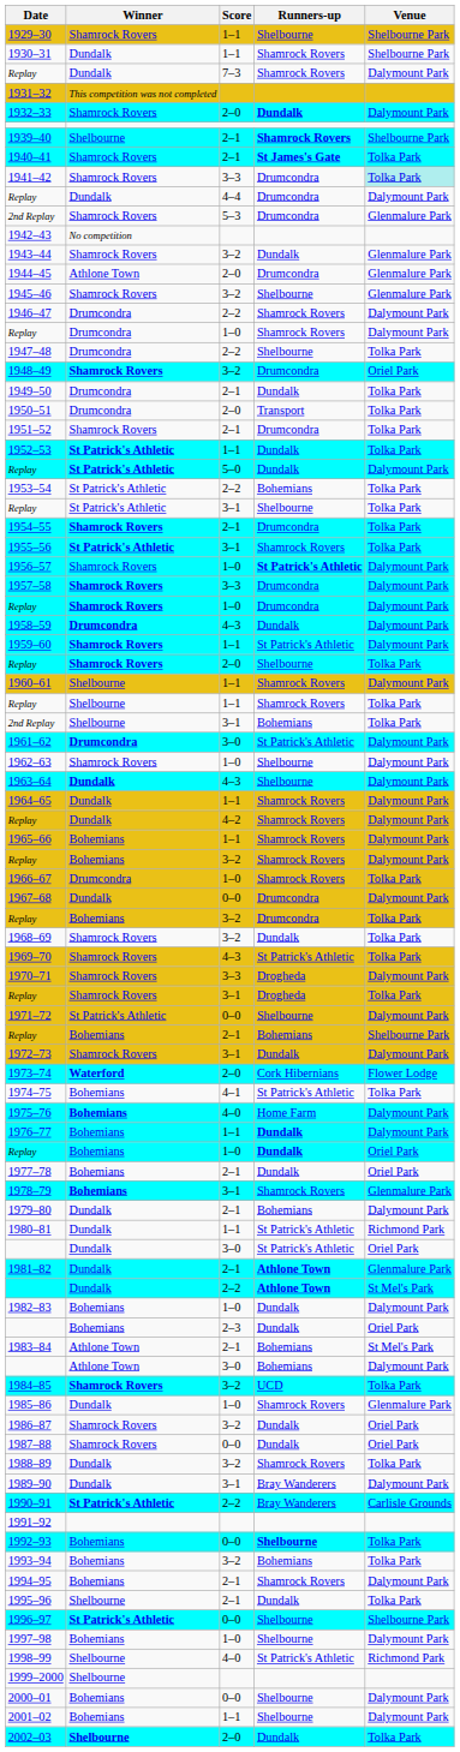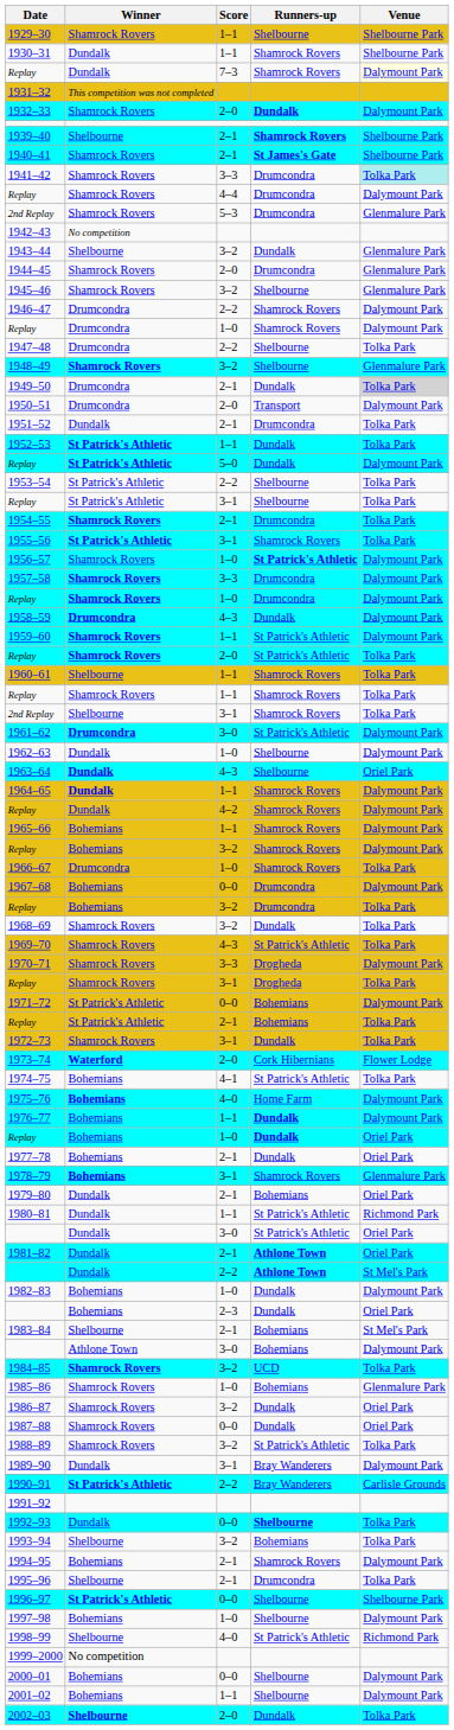 <table class="wikitable collapsible">
 <tr>
 <th>Date</th>
 <th>Winner</th>
 <th>Score</th>
 <th>Runners-up</th>
 <th>Venue</th>
 </tr>
 <tr bgcolor=#EAC117>
 <td><a href='#'>1929–30</a></td>
 <td><a href='#'>Shamrock Rovers</a></td>
 <td>1–1 </td>
 <td><a href='#'>Shelbourne</a></td>
 <td><a href='#'>Shelbourne Park</a></td>
 </tr>
 <tr>
 <td><a href='#'>1930–31</a></td>
 <td><a href='#'>Dundalk</a></td>
 <td>1–1 </td>
 <td><a href='#'>Shamrock Rovers</a></td>
 <td><a href='#'>Shelbourne Park</a></td>
 </tr>
 <tr>
 <td><small><em>Replay</em></small></td>
 <td><a href='#'>Dundalk</a></td>
 <td>7–3</td>
 <td><a href='#'>Shamrock Rovers</a></td>
-<td><a href='#'>Dalymount Park</a></td>
+<td style="background: lightyellow;"><a href='#'>Dalymount Park</a></td>
 </tr>
 <tr bgcolor=#EAC117>
 <td><a href='#'>1931–32</a></td>
 <td><small><em>This competition was not completed</em></small></td>
 <td></td>
 <td></td>
 <td></td>
 </tr>
 <tr bgcolor=#00FFFF>
 <td><a href='#'>1932–33</a></td>
 <td><a href='#'>Shamrock Rovers</a></td>
 <td>2–0 </td>
 <td><strong><a href='#'>Dundalk</a></strong></td>
 <td><a href='#'>Dalymount Park</a></td>
 </tr>
 <tr>
 <td></td>
 </tr>
 <tr bgcolor=#00FFFF>
 <td><a href='#'>1939–40</a></td>
 <td><a href='#'>Shelbourne</a></td>
 <td>2–1</td>
 <td><strong><a href='#'>Shamrock Rovers</a></strong></td>
 <td><a href='#'>Shelbourne Park</a></td>
 </tr>
 <tr bgcolor=#00FFFF>
 <td><a href='#'>1940–41</a></td>
 <td><a href='#'>Shamrock Rovers</a></td>
 <td>2–1</td>
 <td><strong><a href='#'>St James's Gate</a></strong></td>
-<td><a href='#'>Tolka Park</a></td>
+<td><a href='#'>Shelbourne Park</a></td>
 </tr>
 <tr>
 <td><a href='#'>1941–42</a></td>
 <td><a href='#'>Shamrock Rovers</a></td>
 <td>3–3</td>
 <td><a href='#'>Drumcondra</a></td>
 <td style="background: paleturquoise;"><a href='#'>Tolka Park</a></td>
 </tr>
 <tr>
 <td><small><em>Replay</em></small></td>
-<td><a href='#'>Dundalk</a></td>
+<td><a href='#'>Shamrock Rovers</a></td>
 <td>4–4</td>
 <td><a href='#'>Drumcondra</a></td>
 <td><a href='#'>Dalymount Park</a></td>
 </tr>
 <tr>
 <td><small><em>2nd Replay</em></small></td>
 <td><a href='#'>Shamrock Rovers</a></td>
 <td>5–3</td>
 <td><a href='#'>Drumcondra</a></td>
 <td><a href='#'>Glenmalure Park</a></td>
 </tr>
 <tr>
 <td><a href='#'>1942–43</a></td>
 <td><small><em>No competition</em></small></td>
 <td></td>
 <td></td>
 <td></td>
 </tr>
 <tr>
 <td><a href='#'>1943–44</a></td>
-<td><a href='#'>Shamrock Rovers</a></td>
+<td><a href='#'>Shelbourne</a></td>
 <td>3–2</td>
 <td><a href='#'>Dundalk</a></td>
 <td><a href='#'>Glenmalure Park</a></td>
 </tr>
 <tr>
 <td><a href='#'>1944–45</a></td>
-<td><a href='#'>Athlone Town</a></td>
+<td><a href='#'>Shamrock Rovers</a></td>
 <td>2–0 </td>
 <td><a href='#'>Drumcondra</a></td>
 <td><a href='#'>Glenmalure Park</a></td>
 </tr>
 <tr>
 <td><a href='#'>1945–46</a></td>
 <td><a href='#'>Shamrock Rovers</a></td>
 <td>3–2</td>
 <td><a href='#'>Shelbourne</a></td>
 <td><a href='#'>Glenmalure Park</a></td>
 </tr>
 <tr>
 <td><a href='#'>1946–47</a></td>
 <td><a href='#'>Drumcondra</a></td>
 <td>2–2</td>
 <td><a href='#'>Shamrock Rovers</a></td>
 <td><a href='#'>Dalymount Park</a></td>
 </tr>
 <tr>
 <td><small><em>Replay</em></small></td>
 <td><a href='#'>Drumcondra</a></td>
 <td>1–0</td>
 <td><a href='#'>Shamrock Rovers</a></td>
 <td><a href='#'>Dalymount Park</a></td>
 </tr>
 <tr>
 <td><a href='#'>1947–48</a></td>
 <td><a href='#'>Drumcondra</a></td>
 <td>2–2 </td>
 <td><a href='#'>Shelbourne</a></td>
 <td><a href='#'>Tolka Park</a></td>
 </tr>
 <tr bgcolor=#00FFFF>
 <td><a href='#'>1948–49</a></td>
 <td><strong><a href='#'>Shamrock Rovers</a></strong></td>
 <td>3–2</td>
-<td><a href='#'>Drumcondra</a></td>
-<td><a href='#'>Oriel Park</a></td>
+<td><a href='#'>Shelbourne</a></td>
+<td><a href='#'>Glenmalure Park</a></td>
 </tr>
 <tr>
 <td><a href='#'>1949–50</a></td>
 <td><a href='#'>Drumcondra</a></td>
 <td>2–1</td>
 <td><a href='#'>Dundalk</a></td>
-<td><a href='#'>Tolka Park</a></td>
+<td style="background: lightgrey;"><a href='#'>Tolka Park</a></td>
 </tr>
 <tr>
 <td><a href='#'>1950–51</a></td>
 <td><a href='#'>Drumcondra</a></td>
 <td>2–0</td>
 <td><a href='#'>Transport</a></td>
-<td><a href='#'>Tolka Park</a></td>
+<td><a href='#'>Dalymount Park</a></td>
 </tr>
 <tr>
 <td><a href='#'>1951–52</a></td>
-<td><a href='#'>Shamrock Rovers</a></td>
+<td><a href='#'>Dundalk</a></td>
 <td>2–1</td>
 <td><a href='#'>Drumcondra</a></td>
 <td><a href='#'>Tolka Park</a></td>
 </tr>
 <tr bgcolor=#00FFFF>
 <td><a href='#'>1952–53</a></td>
 <td><strong><a href='#'>St Patrick's Athletic</a></strong></td>
 <td>1–1</td>
 <td><a href='#'>Dundalk</a></td>
 <td><a href='#'>Tolka Park</a></td>
 </tr>
 <tr bgcolor=#00FFFF>
 <td><small><em>Replay</em></small></td>
 <td><strong><a href='#'>St Patrick's Athletic</a></strong></td>
 <td>5–0</td>
 <td><a href='#'>Dundalk</a></td>
 <td><a href='#'>Dalymount Park</a></td>
 </tr>
 <tr>
 <td><a href='#'>1953–54</a></td>
 <td><a href='#'>St Patrick's Athletic</a></td>
 <td>2–2</td>
-<td><a href='#'>Bohemians</a></td>
+<td><a href='#'>Shelbourne</a></td>
 <td><a href='#'>Tolka Park</a></td>
 </tr>
 <tr>
 <td><small><em>Replay</em></small></td>
 <td><a href='#'>St Patrick's Athletic</a></td>
 <td>3–1</td>
 <td><a href='#'>Shelbourne</a></td>
 <td><a href='#'>Tolka Park</a></td>
 </tr>
 <tr bgcolor=#00FFFF>
 <td><a href='#'>1954–55</a></td>
 <td><strong><a href='#'>Shamrock Rovers</a></strong></td>
 <td>2–1</td>
 <td><a href='#'>Drumcondra</a></td>
 <td><a href='#'>Tolka Park</a></td>
 </tr>
 <tr bgcolor=#00FFFF>
 <td><a href='#'>1955–56</a></td>
 <td><strong><a href='#'>St Patrick's Athletic</a></strong></td>
 <td>3–1</td>
 <td><a href='#'>Shamrock Rovers</a></td>
 <td><a href='#'>Tolka Park</a></td>
 </tr>
 <tr bgcolor=#00FFFF>
 <td><a href='#'>1956–57</a></td>
 <td><a href='#'>Shamrock Rovers</a></td>
 <td>1–0</td>
 <td><strong><a href='#'>St Patrick's Athletic</a></strong></td>
 <td><a href='#'>Dalymount Park</a></td>
 </tr>
 <tr bgcolor=#00FFFF>
 <td><a href='#'>1957–58</a></td>
 <td><strong><a href='#'>Shamrock Rovers</a></strong></td>
 <td>3–3</td>
 <td><a href='#'>Drumcondra</a></td>
 <td><a href='#'>Dalymount Park</a></td>
 </tr>
 <tr bgcolor=#00FFFF>
 <td><small><em>Replay</em></small></td>
 <td><strong><a href='#'>Shamrock Rovers</a></strong></td>
 <td>1–0</td>
 <td><a href='#'>Drumcondra</a></td>
 <td><a href='#'>Dalymount Park</a></td>
 </tr>
 <tr bgcolor=#00FFFF>
 <td><a href='#'>1958–59</a></td>
 <td><strong><a href='#'>Drumcondra</a></strong></td>
 <td>4–3</td>
 <td><a href='#'>Dundalk</a></td>
 <td><a href='#'>Dalymount Park</a></td>
 </tr>
 <tr bgcolor=#00FFFF>
 <td><a href='#'>1959–60</a></td>
 <td><strong><a href='#'>Shamrock Rovers</a></strong></td>
 <td>1–1</td>
 <td><a href='#'>St Patrick's Athletic</a></td>
 <td><a href='#'>Dalymount Park</a></td>
 </tr>
 <tr bgcolor=#00FFFF>
 <td><small><em>Replay</em></small></td>
 <td><strong><a href='#'>Shamrock Rovers</a></strong></td>
 <td>2–0</td>
-<td><a href='#'>Shelbourne</a></td>
+<td><a href='#'>St Patrick's Athletic</a></td>
 <td><a href='#'>Tolka Park</a></td>
 </tr>
 <tr bgcolor=#EAC117>
 <td><a href='#'>1960–61</a></td>
 <td><a href='#'>Shelbourne</a></td>
 <td>1–1</td>
 <td><a href='#'>Shamrock Rovers</a></td>
-<td><a href='#'>Dalymount Park</a></td>
+<td><a href='#'>Tolka Park</a></td>
 </tr>
 <tr>
 <td><small><em>Replay</em></small></td>
-<td><a href='#'>Shelbourne</a></td>
+<td><a href='#'>Shamrock Rovers</a></td>
 <td>1–1</td>
 <td><a href='#'>Shamrock Rovers</a></td>
 <td><a href='#'>Tolka Park</a></td>
 </tr>
 <tr>
 <td><small><em>2nd Replay</em></small></td>
 <td><a href='#'>Shelbourne</a></td>
 <td>3–1</td>
-<td><a href='#'>Bohemians</a></td>
+<td><a href='#'>Shamrock Rovers</a></td>
 <td><a href='#'>Tolka Park</a></td>
 </tr>
 <tr bgcolor=#00FFFF>
 <td><a href='#'>1961–62</a></td>
 <td><strong><a href='#'>Drumcondra</a></strong></td>
 <td>3–0</td>
 <td><a href='#'>St Patrick's Athletic</a></td>
 <td><a href='#'>Dalymount Park</a></td>
 </tr>
 <tr>
 <td><a href='#'>1962–63</a></td>
-<td><a href='#'>Shamrock Rovers</a></td>
+<td><a href='#'>Dundalk</a></td>
 <td>1–0</td>
 <td><a href='#'>Shelbourne</a></td>
 <td><a href='#'>Dalymount Park</a></td>
 </tr>
 <tr bgcolor=#00FFFF>
 <td><a href='#'>1963–64</a></td>
 <td><strong><a href='#'>Dundalk</a></strong></td>
 <td>4–3</td>
 <td><a href='#'>Shelbourne</a></td>
-<td><a href='#'>Dalymount Park</a></td>
+<td><a href='#'>Oriel Park</a></td>
 </tr>
 <tr bgcolor=#EAC117>
 <td><a href='#'>1964–65</a></td>
-<td><a href='#'>Dundalk</a></td>
+<td><strong><a href='#'>Dundalk</a></strong></td>
 <td>1–1</td>
 <td><a href='#'>Shamrock Rovers</a></td>
 <td><a href='#'>Dalymount Park</a></td>
 </tr>
 <tr bgcolor=#EAC117>
 <td><small><em>Replay</em></small></td>
 <td><a href='#'>Dundalk</a></td>
 <td>4–2</td>
 <td><a href='#'>Shamrock Rovers</a></td>
 <td><a href='#'>Dalymount Park</a></td>
 </tr>
 <tr bgcolor=#EAC117>
 <td><a href='#'>1965–66</a></td>
 <td><a href='#'>Bohemians</a></td>
 <td>1–1</td>
 <td><a href='#'>Shamrock Rovers</a></td>
 <td><a href='#'>Dalymount Park</a></td>
 </tr>
 <tr bgcolor=#EAC117>
 <td><small><em>Replay</em></small></td>
 <td><a href='#'>Bohemians</a></td>
 <td>3–2</td>
 <td><a href='#'>Shamrock Rovers</a></td>
 <td><a href='#'>Dalymount Park</a></td>
 </tr>
 <tr bgcolor=#EAC117>
 <td><a href='#'>1966–67</a></td>
 <td><a href='#'>Drumcondra</a></td>
 <td>1–0</td>
 <td><a href='#'>Shamrock Rovers</a></td>
 <td><a href='#'>Tolka Park</a></td>
 </tr>
 <tr bgcolor=#EAC117>
 <td><a href='#'>1967–68</a></td>
-<td><a href='#'>Dundalk</a></td>
+<td><a href='#'>Bohemians</a></td>
 <td>0–0 </td>
 <td><a href='#'>Drumcondra</a></td>
 <td><a href='#'>Dalymount Park</a></td>
 </tr>
 <tr bgcolor=#EAC117>
 <td><small><em>Replay</em></small></td>
 <td><a href='#'>Bohemians</a></td>
 <td>3–2</td>
 <td><a href='#'>Drumcondra</a></td>
 <td><a href='#'>Tolka Park</a></td>
 </tr>
 <tr>
 <td><a href='#'>1968–69</a></td>
 <td><a href='#'>Shamrock Rovers</a></td>
 <td>3–2</td>
 <td><a href='#'>Dundalk</a></td>
 <td><a href='#'>Tolka Park</a></td>
 </tr>
 <tr bgcolor=#EAC117>
 <td><a href='#'>1969–70</a></td>
 <td><a href='#'>Shamrock Rovers</a></td>
 <td>4–3</td>
 <td><a href='#'>St Patrick's Athletic</a></td>
 <td><a href='#'>Tolka Park</a></td>
 </tr>
 <tr bgcolor=#EAC117>
 <td><a href='#'>1970–71</a></td>
 <td><a href='#'>Shamrock Rovers</a></td>
 <td>3–3</td>
 <td><a href='#'>Drogheda</a></td>
 <td><a href='#'>Dalymount Park</a></td>
 </tr>
 <tr bgcolor=#EAC117>
 <td><small><em>Replay</em></small></td>
 <td><a href='#'>Shamrock Rovers</a></td>
 <td>3–1</td>
 <td><a href='#'>Drogheda</a></td>
 <td><a href='#'>Tolka Park</a></td>
 </tr>
 <tr bgcolor=#EAC117>
 <td><a href='#'>1971–72</a></td>
 <td><a href='#'>St Patrick's Athletic</a></td>
 <td>0–0</td>
-<td><a href='#'>Shelbourne</a></td>
+<td><a href='#'>Bohemians</a></td>
 <td><a href='#'>Dalymount Park</a></td>
 </tr>
 <tr bgcolor=#EAC117>
 <td><small><em>Replay</em></small></td>
-<td><a href='#'>Bohemians</a></td>
+<td><a href='#'>St Patrick's Athletic</a></td>
 <td>2–1</td>
 <td><a href='#'>Bohemians</a></td>
-<td><a href='#'>Shelbourne Park</a></td>
+<td><a href='#'>Tolka Park</a></td>
 </tr>
 <tr bgcolor=#EAC117>
 <td><a href='#'>1972–73</a></td>
 <td><a href='#'>Shamrock Rovers</a></td>
 <td>3–1</td>
 <td><a href='#'>Dundalk</a></td>
-<td><a href='#'>Dalymount Park</a></td>
+<td><a href='#'>Tolka Park</a></td>
 </tr>
 <tr bgcolor=#00FFFF>
 <td><a href='#'>1973–74</a></td>
 <td><strong><a href='#'>Waterford</a></strong></td>
 <td>2–0</td>
 <td><a href='#'>Cork Hibernians</a></td>
 <td><a href='#'>Flower Lodge</a></td>
 </tr>
 <tr>
 <td><a href='#'>1974–75</a></td>
 <td><a href='#'>Bohemians</a></td>
 <td>4–1</td>
 <td><a href='#'>St Patrick's Athletic</a></td>
 <td><a href='#'>Tolka Park</a></td>
 </tr>
 <tr bgcolor=#00FFFF>
 <td><a href='#'>1975–76</a></td>
 <td><strong><a href='#'>Bohemians</a></strong></td>
 <td>4–0</td>
 <td><a href='#'>Home Farm</a></td>
 <td><a href='#'>Dalymount Park</a></td>
 </tr>
 <tr bgcolor=#00FFFF>
 <td><a href='#'>1976–77</a></td>
 <td><a href='#'>Bohemians</a></td>
 <td>1–1</td>
 <td><strong><a href='#'>Dundalk</a></strong></td>
 <td><a href='#'>Dalymount Park</a></td>
 </tr>
 <tr bgcolor=#00FFFF>
 <td><small><em>Replay</em></small></td>
 <td><a href='#'>Bohemians</a></td>
 <td>1–0</td>
 <td><strong><a href='#'>Dundalk</a></strong></td>
 <td><a href='#'>Oriel Park</a></td>
 </tr>
 <tr>
 <td><a href='#'>1977–78</a></td>
 <td><a href='#'>Bohemians</a></td>
 <td>2–1</td>
 <td><a href='#'>Dundalk</a></td>
 <td><a href='#'>Oriel Park</a></td>
 </tr>
 <tr bgcolor=#00FFFF>
 <td><a href='#'>1978–79</a></td>
 <td><strong><a href='#'>Bohemians</a></strong></td>
 <td>3–1</td>
 <td><a href='#'>Shamrock Rovers</a></td>
 <td><a href='#'>Glenmalure Park</a></td>
 </tr>
 <tr>
 <td><a href='#'>1979–80</a></td>
 <td><a href='#'>Dundalk</a></td>
 <td>2–1</td>
 <td><a href='#'>Bohemians</a></td>
-<td><a href='#'>Dalymount Park</a></td>
+<td><a href='#'>Oriel Park</a></td>
 </tr>
 <tr>
 <td><a href='#'>1980–81</a></td>
 <td><a href='#'>Dundalk</a></td>
 <td>1–1</td>
 <td><a href='#'>St Patrick's Athletic</a></td>
 <td><a href='#'>Richmond Park</a></td>
 </tr>
 <tr>
 <td></td>
 <td><a href='#'>Dundalk</a></td>
 <td>3–0 </td>
 <td><a href='#'>St Patrick's Athletic</a></td>
 <td><a href='#'>Oriel Park</a></td>
 </tr>
 <tr bgcolor=#00FFFF>
 <td><a href='#'>1981–82</a></td>
 <td><a href='#'>Dundalk</a></td>
 <td>2–1</td>
 <td><strong><a href='#'>Athlone Town</a></strong></td>
-<td><a href='#'>Glenmalure Park</a></td>
+<td><a href='#'>Oriel Park</a></td>
 </tr>
 <tr bgcolor=#00FFFF>
 <td></td>
 <td><a href='#'>Dundalk</a></td>
 <td>2–2 </td>
 <td><strong><a href='#'>Athlone Town</a></strong></td>
 <td><a href='#'>St Mel's Park</a></td>
 </tr>
 <tr>
 <td><a href='#'>1982–83</a></td>
 <td><a href='#'>Bohemians</a></td>
 <td>1–0</td>
 <td><a href='#'>Dundalk</a></td>
 <td><a href='#'>Dalymount Park</a></td>
 </tr>
 <tr>
 <td></td>
 <td><a href='#'>Bohemians</a></td>
 <td>2–3 </td>
 <td><a href='#'>Dundalk</a></td>
 <td><a href='#'>Oriel Park</a></td>
 </tr>
 <tr>
 <td><a href='#'>1983–84</a></td>
-<td><a href='#'>Athlone Town</a></td>
+<td><a href='#'>Shelbourne</a></td>
 <td>2–1</td>
 <td><a href='#'>Bohemians</a></td>
 <td><a href='#'>St Mel's Park</a></td>
 </tr>
 <tr>
 <td></td>
 <td><a href='#'>Athlone Town</a></td>
 <td>3–0 </td>
 <td><a href='#'>Bohemians</a></td>
 <td><a href='#'>Dalymount Park</a></td>
 </tr>
 <tr bgcolor=#00FFFF>
 <td><a href='#'>1984–85</a></td>
 <td><strong><a href='#'>Shamrock Rovers</a></strong></td>
 <td>3–2</td>
 <td><a href='#'>UCD</a></td>
 <td><a href='#'>Tolka Park</a></td>
 </tr>
 <tr>
 <td><a href='#'>1985–86</a></td>
-<td><a href='#'>Dundalk</a></td>
+<td><a href='#'>Shamrock Rovers</a></td>
 <td>1–0 </td>
-<td><a href='#'>Shamrock Rovers</a></td>
+<td><a href='#'>Bohemians</a></td>
 <td><a href='#'>Glenmalure Park</a></td>
 </tr>
 <tr>
 <td><a href='#'>1986–87</a></td>
 <td><a href='#'>Shamrock Rovers</a></td>
 <td>3–2</td>
 <td><a href='#'>Dundalk</a></td>
 <td><a href='#'>Oriel Park</a></td>
 </tr>
 <tr>
 <td><a href='#'>1987–88</a></td>
 <td><a href='#'>Shamrock Rovers</a></td>
 <td>0–0 </td>
 <td><a href='#'>Dundalk</a></td>
 <td><a href='#'>Oriel Park</a></td>
 </tr>
 <tr>
 <td><a href='#'>1988–89</a></td>
-<td><a href='#'>Dundalk</a></td>
+<td><a href='#'>Shamrock Rovers</a></td>
 <td>3–2</td>
-<td><a href='#'>Shamrock Rovers</a></td>
+<td><a href='#'>St Patrick's Athletic</a></td>
 <td><a href='#'>Tolka Park</a></td>
 </tr>
 <tr>
 <td><a href='#'>1989–90</a></td>
 <td><a href='#'>Dundalk</a></td>
 <td>3–1</td>
 <td><a href='#'>Bray Wanderers</a></td>
 <td><a href='#'>Dalymount Park</a></td>
 </tr>
 <tr bgcolor=#00FFFF>
 <td><a href='#'>1990–91</a></td>
 <td><strong><a href='#'>St Patrick's Athletic</a></strong></td>
 <td>2–2 </td>
 <td><a href='#'>Bray Wanderers</a></td>
 <td><a href='#'>Carlisle Grounds</a></td>
 </tr>
 <tr>
 <td><a href='#'>1991–92</a></td>
 <td></td>
 <td></td>
 <td></td>
 <td></td>
 </tr>
 <tr bgcolor=#00FFFF>
 <td><a href='#'>1992–93</a></td>
-<td><a href='#'>Bohemians</a></td>
+<td><a href='#'>Dundalk</a></td>
 <td>0–0 </td>
 <td><strong><a href='#'>Shelbourne</a></strong></td>
 <td><a href='#'>Tolka Park</a></td>
 </tr>
 <tr>
 <td><a href='#'>1993–94</a></td>
-<td><a href='#'>Bohemians</a></td>
+<td><a href='#'>Shelbourne</a></td>
 <td>3–2 </td>
 <td><a href='#'>Bohemians</a></td>
 <td><a href='#'>Tolka Park</a></td>
 </tr>
 <tr>
 <td><a href='#'>1994–95</a></td>
 <td><a href='#'>Bohemians</a></td>
 <td>2–1</td>
 <td><a href='#'>Shamrock Rovers</a></td>
 <td><a href='#'>Dalymount Park</a></td>
 </tr>
 <tr>
 <td><a href='#'>1995–96</a></td>
 <td><a href='#'>Shelbourne</a></td>
 <td>2–1</td>
-<td><a href='#'>Dundalk</a></td>
+<td><a href='#'>Drumcondra</a></td>
 <td><a href='#'>Tolka Park</a></td>
 </tr>
 <tr bgcolor=#00FFFF>
 <td><a href='#'>1996–97</a></td>
 <td><strong><a href='#'>St Patrick's Athletic</a></strong></td>
 <td>0–0 </td>
 <td><a href='#'>Shelbourne</a></td>
 <td><a href='#'>Shelbourne Park</a></td>
 </tr>
 <tr>
 <td><a href='#'>1997–98</a></td>
 <td><a href='#'>Bohemians</a></td>
 <td>1–0</td>
 <td><a href='#'>Shelbourne</a></td>
 <td><a href='#'>Dalymount Park</a></td>
 </tr>
 <tr>
 <td><a href='#'>1998–99</a></td>
 <td><a href='#'>Shelbourne</a></td>
 <td>4–0</td>
 <td><a href='#'>St Patrick's Athletic</a></td>
 <td><a href='#'>Richmond Park</a></td>
 </tr>
 <tr>
 <td><a href='#'>1999–2000</a></td>
-<td><a href='#'>Shelbourne</a></td>
+<td>No competition</td>
 <td></td>
 <td></td>
 <td></td>
 </tr>
 <tr>
 <td><a href='#'>2000–01</a></td>
 <td><a href='#'>Bohemians</a></td>
 <td>0–0 </td>
 <td><a href='#'>Shelbourne</a></td>
 <td><a href='#'>Dalymount Park</a></td>
 </tr>
 <tr>
 <td><a href='#'>2001–02</a></td>
 <td><a href='#'>Bohemians</a></td>
 <td>1–1 </td>
 <td><a href='#'>Shelbourne</a></td>
 <td><a href='#'>Dalymount Park</a></td>
 </tr>
 <tr bgcolor=#00FFFF>
 <td><a href='#'>2002–03</a></td>
 <td><strong><a href='#'>Shelbourne</a></strong></td>
 <td>2–0</td>
 <td><a href='#'>Dundalk</a></td>
 <td><a href='#'>Tolka Park</a></td>
 </tr>
 </table>
